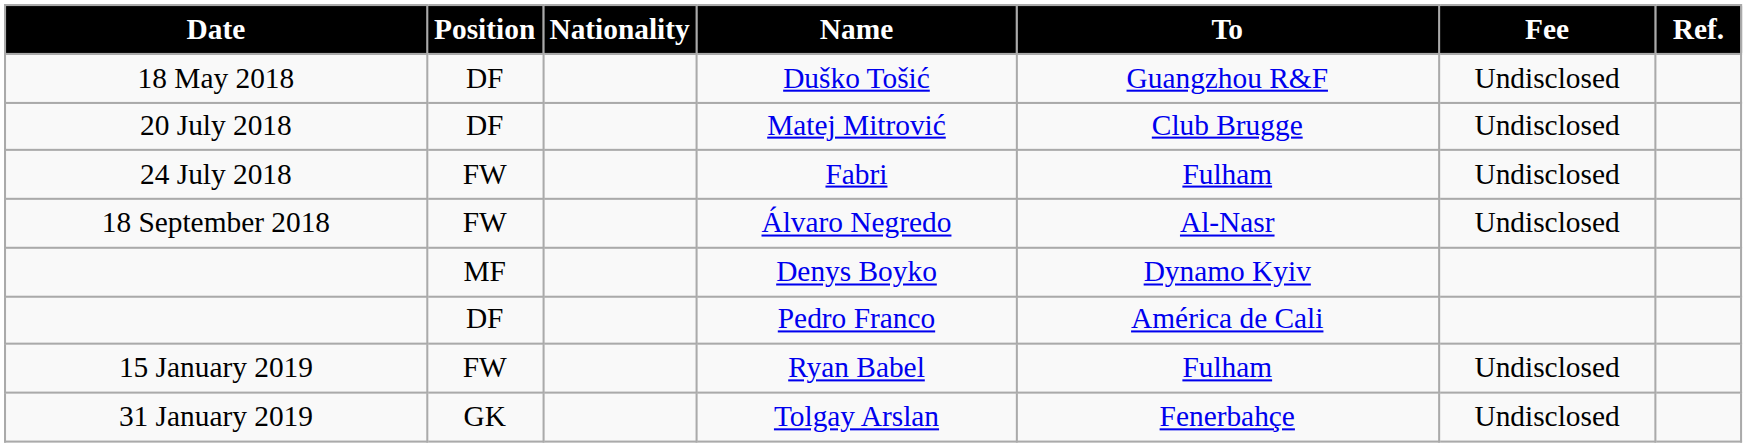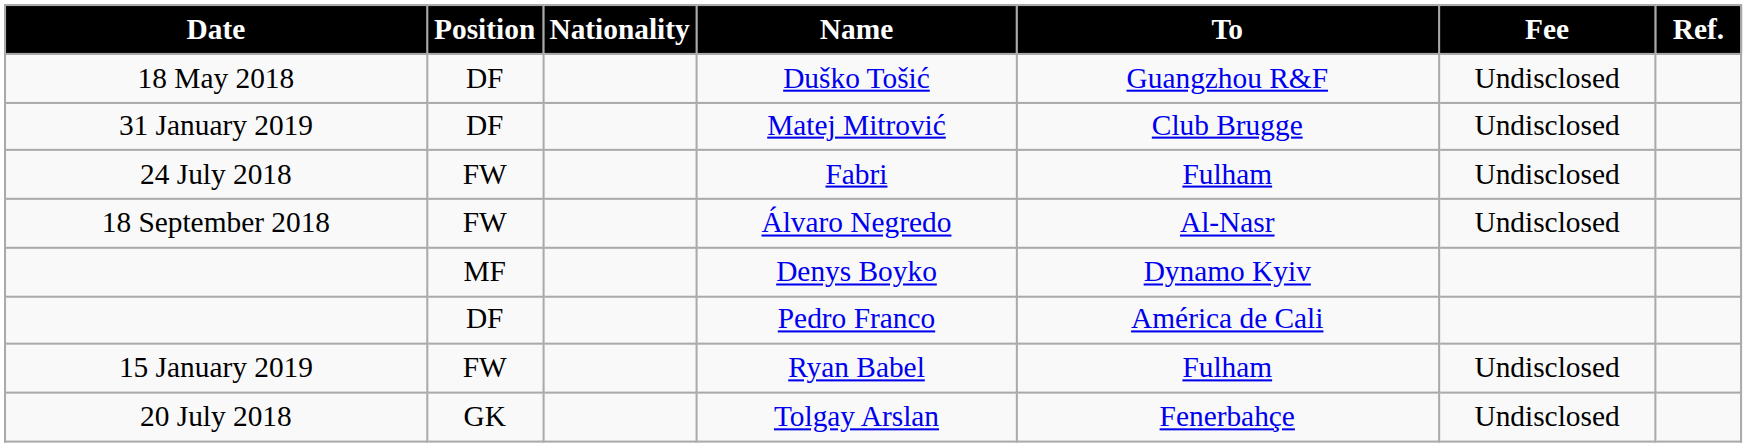 <table class="wikitable"  style="text-align:center; font-size:90%; ">
 <tr>
 <th style="background:#000000; color:white; width:200px;">Date</th>
 <th style="background:#000000; color:white; width:50px;">Position</th>
 <th style="background:#000000; color:white; width:50px;">Nationality</th>
 <th style="background:#000000; color:white; width:150px;">Name</th>
 <th style="background:#000000; color:white; width:200px;">To</th>
 <th style="background:#000000; color:white; width:100px;">Fee</th>
 <th style="background:#000000; color:white; width:35px;">Ref.</th>
 </tr>
 <tr>
 <td>18 May 2018</td>
 <td>DF</td>
 <td></td>
 <td><a href='#'>Duško Tošić</a></td>
 <td><a href='#'>Guangzhou R&F</a></td>
 <td>Undisclosed</td>
 <td></td>
 </tr>
 <tr>
-<td>20 July 2018</td>
+<td>31 January 2019</td>
 <td>DF</td>
 <td></td>
 <td><a href='#'>Matej Mitrović</a></td>
 <td><a href='#'>Club Brugge</a></td>
 <td>Undisclosed</td>
 <td></td>
 </tr>
 <tr>
 <td>24 July 2018</td>
 <td>FW</td>
 <td></td>
 <td><a href='#'>Fabri</a></td>
 <td><a href='#'>Fulham</a></td>
 <td>Undisclosed</td>
 <td></td>
 </tr>
 <tr>
 <td>18 September 2018</td>
 <td>FW</td>
 <td></td>
 <td><a href='#'>Álvaro Negredo</a></td>
 <td><a href='#'>Al-Nasr</a></td>
 <td>Undisclosed</td>
 <td></td>
 </tr>
 <tr>
 <td></td>
 <td>MF</td>
 <td></td>
 <td><a href='#'>Denys Boyko</a></td>
 <td><a href='#'>Dynamo Kyiv</a></td>
 <td></td>
 <td></td>
 </tr>
 <tr>
 <td></td>
 <td>DF</td>
 <td></td>
 <td><a href='#'>Pedro Franco</a></td>
 <td><a href='#'>América de Cali</a></td>
 <td></td>
 <td></td>
 </tr>
 <tr>
 <td>15 January 2019</td>
 <td>FW</td>
 <td></td>
 <td><a href='#'>Ryan Babel</a></td>
 <td><a href='#'>Fulham</a></td>
 <td>Undisclosed</td>
 <td></td>
 </tr>
 <tr>
-<td>31 January 2019</td>
+<td>20 July 2018</td>
 <td>GK</td>
 <td></td>
 <td><a href='#'>Tolgay Arslan</a></td>
 <td><a href='#'>Fenerbahçe</a></td>
 <td>Undisclosed</td>
 <td></td>
 </tr>
 </table>
